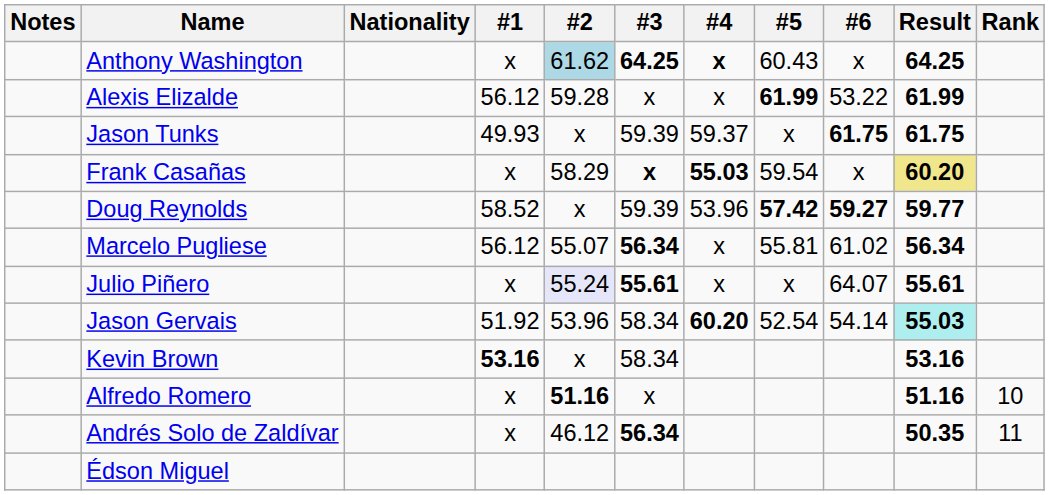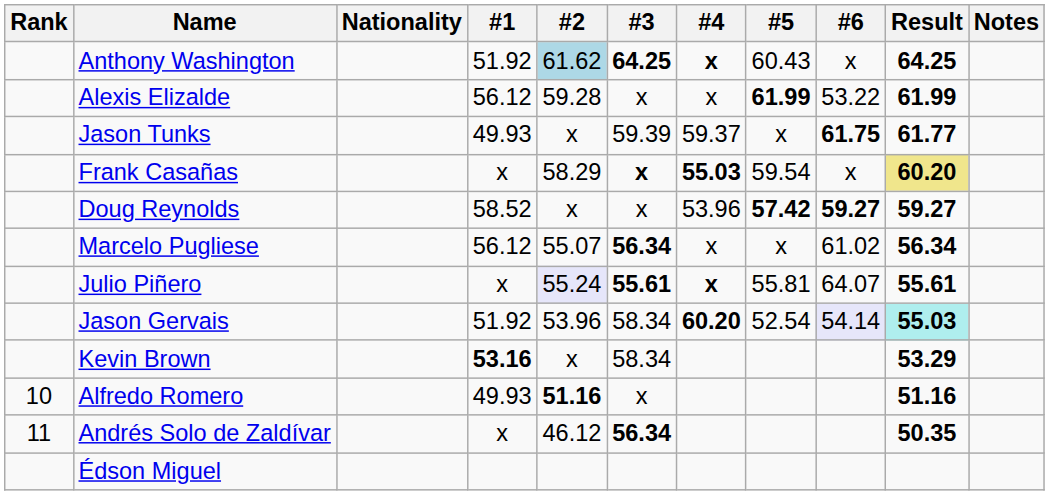 <table class="wikitable sortable" style="text-align:center">
 <tr>
-<th>Notes</th>
+<th>Rank</th>
 <th>Name</th>
 <th>Nationality</th>
 <th>#1</th>
 <th>#2</th>
 <th>#3</th>
 <th>#4</th>
 <th>#5</th>
 <th>#6</th>
 <th>Result</th>
-<th>Rank</th>
+<th>Notes</th>
 </tr>
 <tr>
 <td></td>
 <td align=left><a href='#'>Anthony Washington</a></td>
 <td align=left></td>
-<td>x</td>
+<td>51.92</td>
 <td style="background: lightblue;">61.62</td>
 <td><strong>64.25</strong></td>
 <td><strong>x</strong></td>
 <td>60.43</td>
 <td>x</td>
 <td><strong>64.25</strong></td>
 <td></td>
 </tr>
 <tr>
 <td></td>
 <td align=left><a href='#'>Alexis Elizalde</a></td>
 <td align=left></td>
 <td>56.12</td>
 <td>59.28</td>
 <td>x</td>
 <td>x</td>
 <td><strong>61.99</strong></td>
 <td>53.22</td>
 <td><strong>61.99</strong></td>
 <td></td>
 </tr>
 <tr>
 <td></td>
 <td align=left><a href='#'>Jason Tunks</a></td>
 <td align=left></td>
 <td>49.93</td>
 <td>x</td>
 <td>59.39</td>
 <td>59.37</td>
 <td>x</td>
 <td><strong>61.75</strong></td>
-<td><strong>61.75</strong></td>
+<td><strong>61.77</strong></td>
 <td></td>
 </tr>
 <tr>
 <td></td>
 <td align=left><a href='#'>Frank Casañas</a></td>
 <td align=left></td>
 <td>x</td>
 <td>58.29</td>
 <td><strong>x</strong></td>
 <td><strong>55.03</strong></td>
 <td>59.54</td>
 <td>x</td>
 <td style="background: khaki;"><strong>60.20</strong></td>
 <td></td>
 </tr>
 <tr>
 <td></td>
 <td align=left><a href='#'>Doug Reynolds</a></td>
 <td align=left></td>
 <td>58.52</td>
 <td>x</td>
-<td>59.39</td>
+<td>x</td>
 <td>53.96</td>
 <td><strong>57.42</strong></td>
 <td><strong>59.27</strong></td>
-<td><strong>59.77</strong></td>
+<td><strong>59.27</strong></td>
 <td></td>
 </tr>
 <tr>
 <td></td>
 <td align=left><a href='#'>Marcelo Pugliese</a></td>
 <td align=left></td>
 <td>56.12</td>
 <td>55.07</td>
 <td><strong>56.34</strong></td>
 <td>x</td>
-<td>55.81</td>
+<td>x</td>
 <td>61.02</td>
 <td><strong>56.34</strong></td>
 <td></td>
 </tr>
 <tr>
 <td></td>
 <td align=left><a href='#'>Julio Piñero</a></td>
 <td align=left></td>
 <td>x</td>
 <td style="background: lavender;">55.24</td>
 <td><strong>55.61</strong></td>
-<td>x</td>
-<td>x</td>
+<td><strong>x</strong></td>
+<td>55.81</td>
 <td>64.07</td>
 <td><strong>55.61</strong></td>
 <td></td>
 </tr>
 <tr>
 <td></td>
 <td align=left><a href='#'>Jason Gervais</a></td>
 <td align=left></td>
 <td>51.92</td>
 <td>53.96</td>
 <td>58.34</td>
 <td><strong>60.20</strong></td>
 <td>52.54</td>
-<td>54.14</td>
+<td style="background: lavender;">54.14</td>
 <td style="background: paleturquoise;"><strong>55.03</strong></td>
 <td></td>
 </tr>
 <tr>
 <td></td>
 <td align=left><a href='#'>Kevin Brown</a></td>
 <td align=left></td>
 <td><strong>53.16</strong></td>
 <td>x</td>
 <td>58.34</td>
 <td></td>
 <td></td>
 <td></td>
-<td><strong>53.16</strong></td>
+<td><strong>53.29</strong></td>
 <td></td>
 </tr>
 <tr>
-<td></td>
+<td>10</td>
 <td align=left><a href='#'>Alfredo Romero</a></td>
 <td align=left></td>
-<td>x</td>
+<td>49.93</td>
 <td><strong>51.16</strong></td>
 <td>x</td>
 <td></td>
 <td></td>
 <td></td>
 <td><strong>51.16</strong></td>
-<td>10</td>
+<td></td>
 </tr>
 <tr>
-<td></td>
+<td>11</td>
 <td align=left><a href='#'>Andrés Solo de Zaldívar</a></td>
 <td align=left></td>
 <td>x</td>
 <td>46.12</td>
 <td><strong>56.34</strong></td>
 <td></td>
 <td></td>
 <td></td>
 <td><strong>50.35</strong></td>
-<td>11</td>
+<td></td>
 </tr>
 <tr>
 <td></td>
 <td align=left><a href='#'>Édson Miguel</a></td>
 <td align=left></td>
 <td></td>
 <td></td>
 <td></td>
 <td></td>
 <td></td>
 <td></td>
 <td><strong></strong></td>
 <td></td>
 </tr>
 </table>
